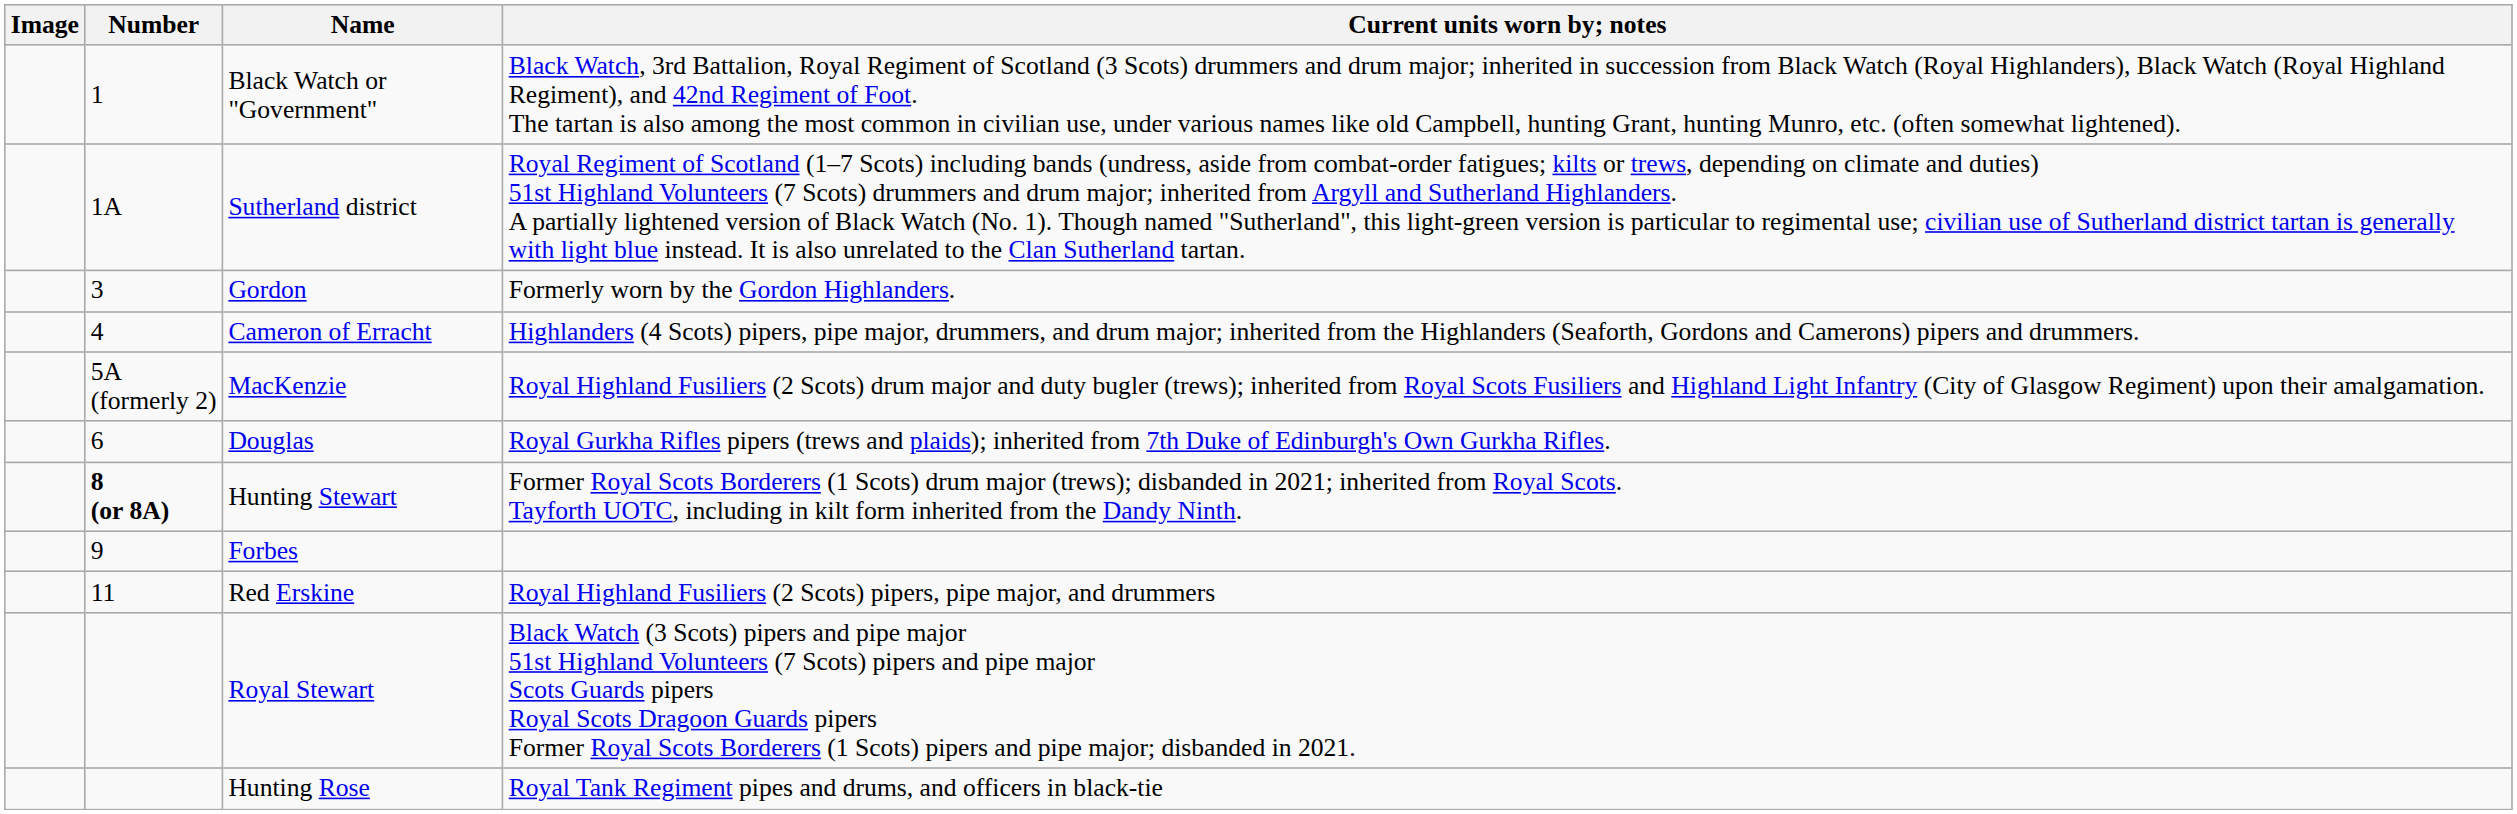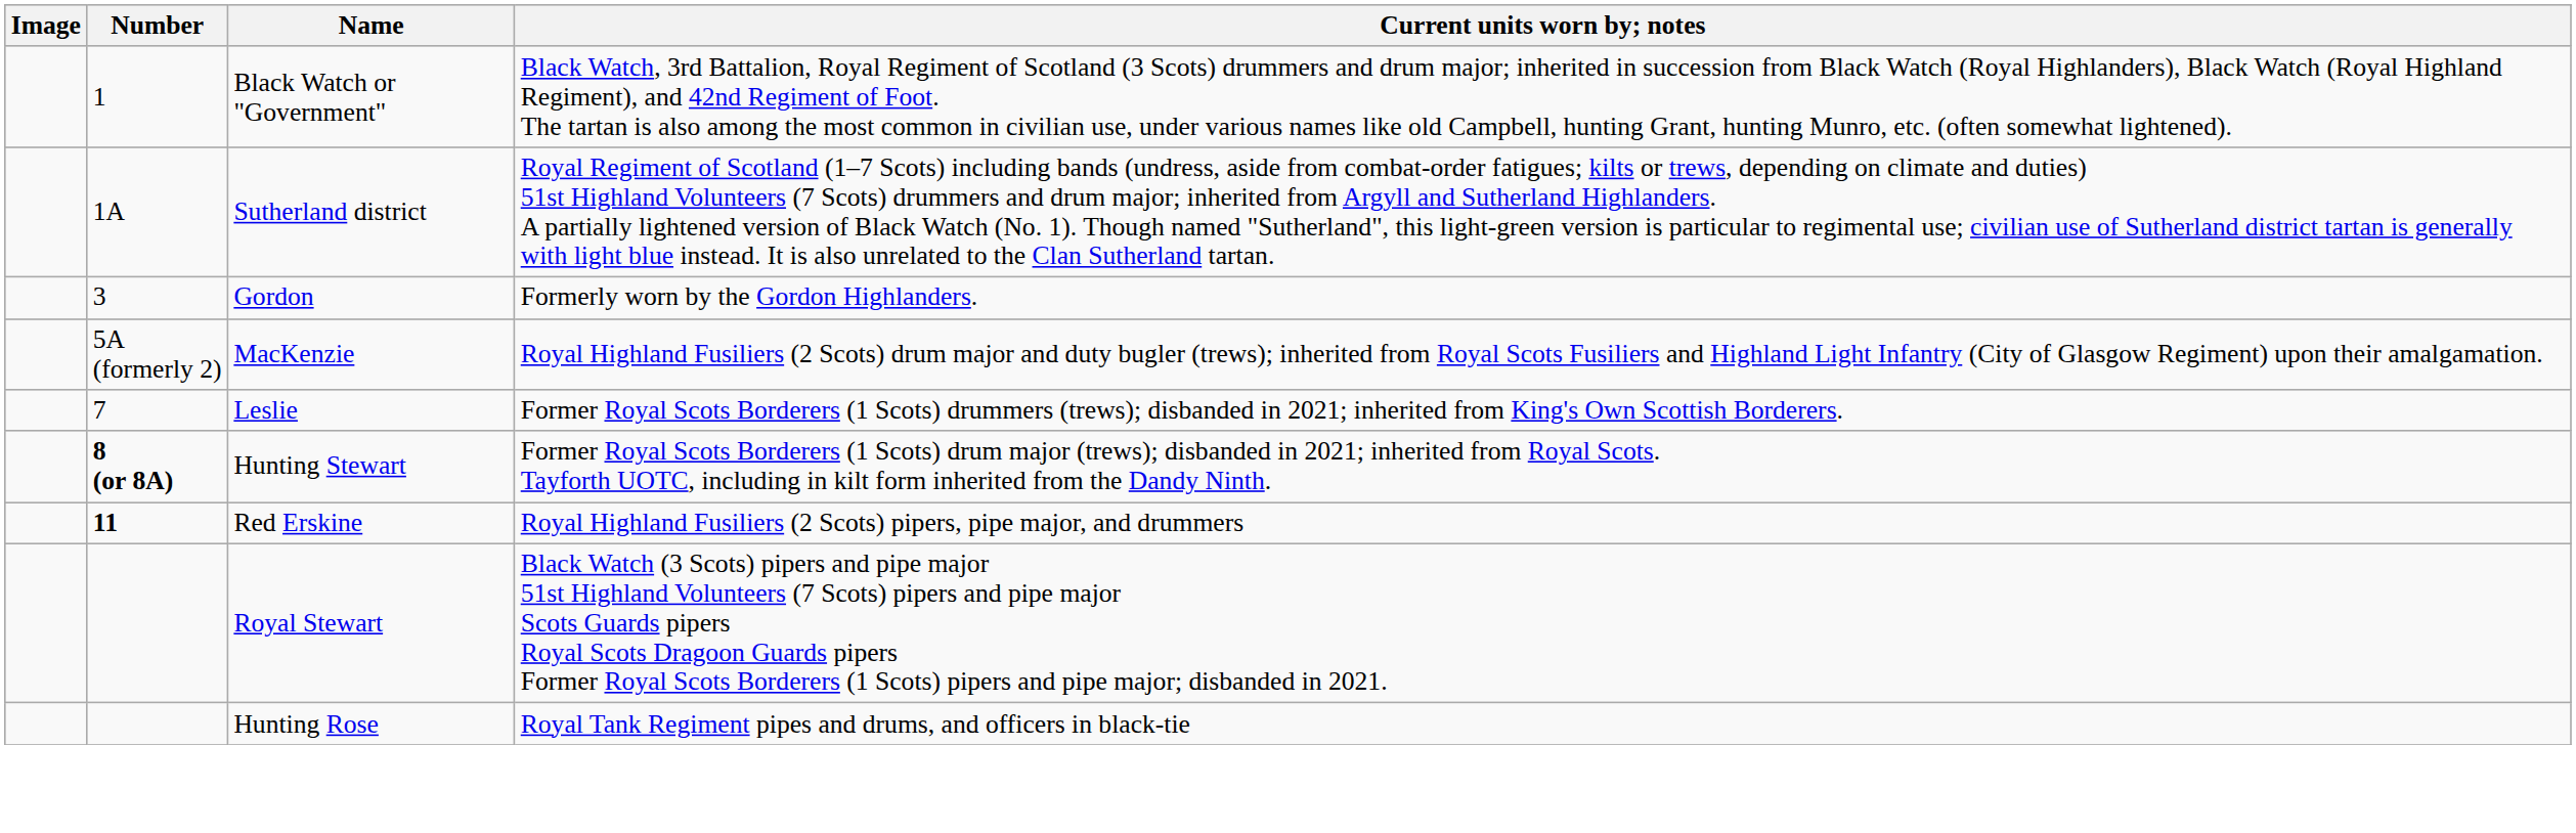 <table class="wikitable sortable">
 <tr>
 <th>Image</th>
 <th>Number</th>
 <th>Name</th>
 <th>Current units worn by; notes</th>
 </tr>
 <tr>
 <td></td>
 <td>1</td>
 <td>Black Watch or "Government"</td>
 <td><a href='#'>Black Watch</a>, 3rd Battalion, Royal Regiment of Scotland (3 Scots) drummers and drum major; inherited in succession from Black Watch (Royal Highlanders), Black Watch (Royal Highland Regiment), and <a href='#'>42nd Regiment of Foot</a>.<br>The tartan is also among the most common in civilian use, under various names like old Campbell, hunting Grant, hunting Munro, etc. (often somewhat lightened).</td>
 </tr>
 <tr>
 <td></td>
 <td>1A</td>
 <td><a href='#'>Sutherland</a> district</td>
 <td><a href='#'>Royal Regiment of Scotland</a> (1–7 Scots) including bands (undress, aside from combat-order fatigues; <a href='#'>kilts</a> or <a href='#'>trews</a>, depending on climate and duties)<br><a href='#'>51st Highland Volunteers</a> (7 Scots) drummers and drum major; inherited from <a href='#'>Argyll and Sutherland Highlanders</a>.<br>A partially lightened version of Black Watch (No. 1). Though named "Sutherland", this light-green version is particular to regimental use; <a href='#'>civilian use of Sutherland district tartan is generally with light blue</a> instead. It is also unrelated to the <a href='#'>Clan Sutherland</a> tartan.</td>
 </tr>
 <tr>
 <td></td>
 <td>3</td>
 <td><a href='#'>Gordon</a></td>
 <td>Formerly worn by the <a href='#'>Gordon Highlanders</a>.</td>
 </tr>
 <tr>
 <td></td>
-<td>4</td>
-<td><a href='#'>Cameron of Erracht</a></td>
-<td><a href='#'>Highlanders</a> (4 Scots) pipers, pipe major, drummers, and drum major; inherited from the Highlanders (Seaforth, Gordons and Camerons) pipers and drummers.</td>
-</tr>
-<tr>
-<td></td>
 <td>5A<br>(formerly 2)</td>
 <td><a href='#'>MacKenzie</a></td>
 <td><a href='#'>Royal Highland Fusiliers</a> (2 Scots) drum major and duty bugler (trews); inherited from <a href='#'>Royal Scots Fusiliers</a> and <a href='#'>Highland Light Infantry</a> (City of Glasgow Regiment) upon their amalgamation.</td>
 </tr>
 <tr>
 <td></td>
-<td>6</td>
-<td><a href='#'>Douglas</a></td>
-<td><a href='#'>Royal Gurkha Rifles</a> pipers (trews and <a href='#'>plaids</a>); inherited from <a href='#'>7th Duke of Edinburgh's Own Gurkha Rifles</a>.</td>
+<td>7</td>
+<td><a href='#'>Leslie</a></td>
+<td>Former <a href='#'>Royal Scots Borderers</a> (1 Scots) drummers (trews); disbanded in 2021; inherited from <a href='#'>King's Own Scottish Borderers</a>.</td>
 </tr>
 <tr>
 <td></td>
 <td><strong>8<br>(or 8A)</strong></td>
 <td>Hunting <a href='#'>Stewart</a></td>
 <td>Former <a href='#'>Royal Scots Borderers</a> (1 Scots) drum major (trews); disbanded in 2021; inherited from <a href='#'>Royal Scots</a>.<br><a href='#'>Tayforth UOTC</a>, including in kilt form inherited from the <a href='#'>Dandy Ninth</a>.</td>
 </tr>
 <tr>
 <td></td>
-<td>9</td>
-<td><a href='#'>Forbes</a></td>
-<td></td>
-</tr>
-<tr>
-<td></td>
-<td>11</td>
+<td><strong>11</strong></td>
 <td>Red <a href='#'>Erskine</a></td>
 <td><a href='#'>Royal Highland Fusiliers</a> (2 Scots) pipers, pipe major, and drummers</td>
 </tr>
 <tr>
 <td></td>
 <td></td>
 <td><a href='#'>Royal Stewart</a></td>
 <td><a href='#'>Black Watch</a> (3 Scots) pipers and pipe major<br><a href='#'>51st Highland Volunteers</a> (7 Scots) pipers and pipe major<br><a href='#'>Scots Guards</a> pipers<br><a href='#'>Royal Scots Dragoon Guards</a> pipers<br>Former <a href='#'>Royal Scots Borderers</a> (1 Scots) pipers and pipe major; disbanded in 2021.</td>
 </tr>
 <tr>
 <td></td>
 <td></td>
 <td>Hunting <a href='#'>Rose</a></td>
 <td><a href='#'>Royal Tank Regiment</a> pipes and drums, and officers in black-tie</td>
 </tr>
 </table>
